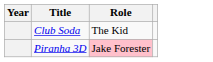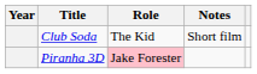 <table class="wikitable plainrowheaders sortable">
 <tr>
 <th scope="col">Year</th>
 <th scope="col">Title</th>
 <th scope="col">Role</th>
+<th scope="col" class="unsortable">Notes</th>
 <th scope="col" class="unsortable"></th>
 </tr>
 <tr>
 <th scope="row"></th>
 <td><a href='#'><em>Club Soda</em></a></td>
 <td>The Kid</td>
+<td>Short film</td>
 <td style="text-align: center;"></td>
 </tr>
 <tr>
 <th scope="row"></th>
 <td><em><a href='#'>Piranha 3D</a></em></td>
 <td style="background: pink;">Jake Forester</td>
+<td></td>
 <td style="text-align: center;"><br></td>
 </tr>
 </table>
